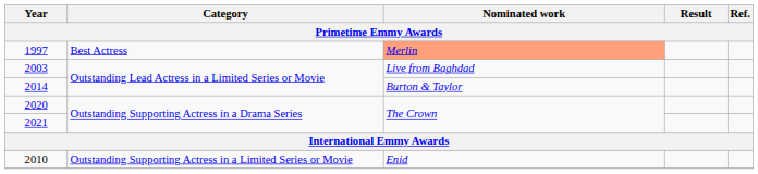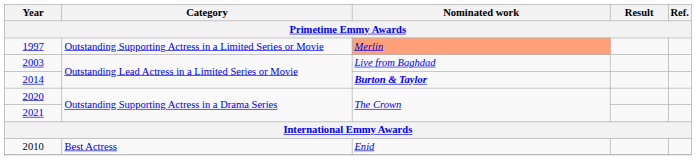 <table class=wikitable>
 <tr>
 <th scope="col" style="width:5em;">Year</th>
 <th scope="col" style="width:27em;">Category</th>
 <th scope="col" style="width:24em;">Nominated work</th>
 <th scope="col" style="width:5em;">Result</th>
 <th>Ref.</th>
 </tr>
 <tr>
 <th colspan=5><a href='#'>Primetime Emmy Awards</a></th>
 </tr>
 <tr>
 <td style="text-align:center;"><a href='#'>1997</a></td>
-<td><a href='#'>Best Actress</a></td>
+<td><a href='#'>Outstanding Supporting Actress in a Limited Series or Movie</a></td>
 <td style="background: lightsalmon;"><em><a href='#'>Merlin</a></em></td>
 <td></td>
 <td style="text-align:center;"></td>
 </tr>
 <tr>
 <td align="center"><a href='#'>2003</a></td>
 <td rowspan="2"><a href='#'>Outstanding Lead Actress in a Limited Series or Movie</a></td>
 <td><em><a href='#'>Live from Baghdad</a></em></td>
 <td></td>
 <td style="text-align:center;"></td>
 </tr>
 <tr>
 <td align="center"><a href='#'>2014</a></td>
-<td><em><a href='#'>Burton & Taylor</a></em></td>
+<td><strong><em><a href='#'>Burton & Taylor</a></em></strong></td>
 <td></td>
 <td style="text-align:center;"></td>
 </tr>
 <tr>
 <td align="center"><a href='#'>2020</a></td>
 <td rowspan="2"><a href='#'>Outstanding Supporting Actress in a Drama Series</a></td>
 <td rowspan="2"><em><a href='#'>The Crown</a></em></td>
 <td></td>
 <td style="text-align:center;"></td>
 </tr>
 <tr>
 <td align="center"><a href='#'>2021</a></td>
 <td></td>
 <td style="text-align:center;"></td>
 </tr>
 <tr>
 <th colspan=5><a href='#'>International Emmy Awards</a></th>
 </tr>
 <tr>
 <td align="center">2010</td>
-<td><a href='#'>Outstanding Supporting Actress in a Limited Series or Movie</a></td>
+<td><a href='#'>Best Actress</a></td>
 <td><em><a href='#'>Enid</a></em></td>
 <td></td>
 <td style="text-align:center;"></td>
 </tr>
 <tr>
 </tr>
 </table>
